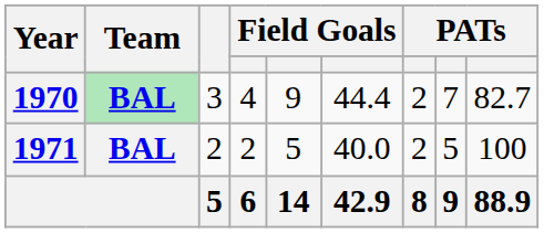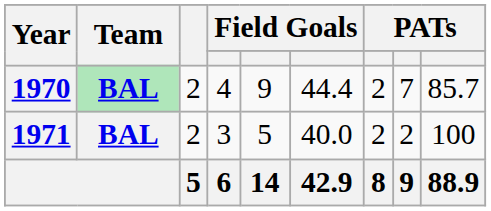 <table class=wikitable style="text-align:center;">
 <tr>
 <th rowspan="2">Year</th>
 <th rowspan="2">Team</th>
 <th rowspan="2"></th>
 <th colspan="3">Field Goals</th>
 <th colspan="3">PATs</th>
 </tr>
 <tr>
 <th></th>
 <th></th>
 <th></th>
 <th></th>
 <th></th>
 <th></th>
 </tr>
 <tr>
 <th><a href='#'>1970</a></th>
 <th style="background:#afe6ba; width:3em;"><a href='#'>BAL</a></th>
-<td>3</td>
+<td>2</td>
 <td>4</td>
 <td>9</td>
 <td>44.4</td>
 <td>2</td>
 <td>7</td>
-<td>82.7</td>
+<td>85.7</td>
 </tr>
 <tr>
 <th><a href='#'>1971</a></th>
 <th><a href='#'>BAL</a></th>
 <td>2</td>
-<td>2</td>
+<td>3</td>
 <td>5</td>
 <td>40.0</td>
 <td>2</td>
-<td>5</td>
+<td>2</td>
 <td>100</td>
 </tr>
 <tr>
 <th colspan="2"></th>
 <th>5</th>
 <th>6</th>
 <th>14</th>
 <th>42.9</th>
 <th>8</th>
 <th>9</th>
 <th>88.9</th>
 </tr>
 </table>
